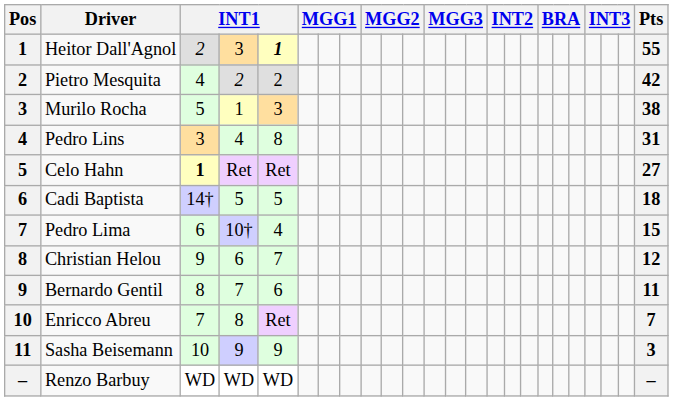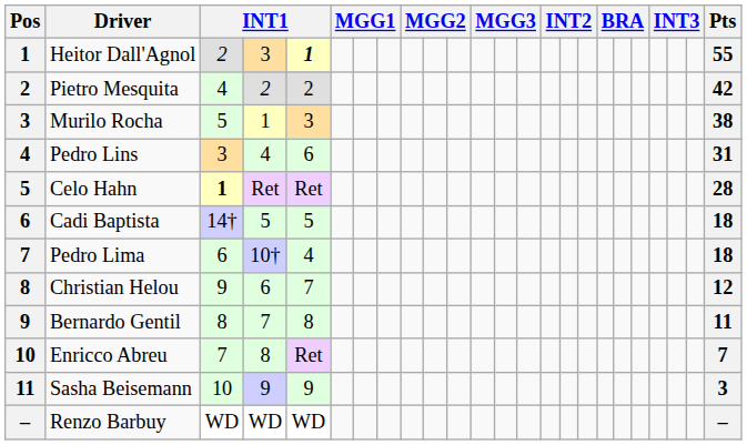 <table class="wikitable" style="font-size:85%; text-align:center">
 <tr>
 <th>Pos</th>
 <th>Driver</th>
 <th colspan=3><a href='#'>INT1</a></th>
 <th colspan=3><a href='#'>MGG1</a></th>
 <th colspan=3><a href='#'>MGG2</a></th>
 <th colspan=3><a href='#'>MGG3</a></th>
 <th colspan=3><a href='#'>INT2</a></th>
 <th colspan=3><a href='#'>BRA</a></th>
 <th colspan=3><a href='#'>INT3</a></th>
 <th>Pts</th>
 </tr>
 <tr>
 <th>1</th>
 <td style="text-align:left"> Heitor Dall'Agnol</td>
 <td style="background:#DFDFDF"><em>2</em></td>
 <td style="background:#FFDF9F">3</td>
 <td style="background:#FFFFBF"><strong><em>1</em></strong></td>
 <td></td>
 <td></td>
 <td></td>
 <td></td>
 <td></td>
 <td></td>
 <td></td>
 <td></td>
 <td></td>
 <td></td>
 <td></td>
 <td></td>
 <td></td>
 <td></td>
 <td></td>
 <td></td>
 <td></td>
 <td></td>
 <th>55</th>
 </tr>
 <tr>
 <th>2</th>
 <td style="text-align:left"> Pietro Mesquita</td>
 <td style="background:#DFFFDF">4</td>
 <td style="background:#DFDFDF"><em>2</em></td>
 <td style="background:#DFDFDF">2</td>
 <td></td>
 <td></td>
 <td></td>
 <td></td>
 <td></td>
 <td></td>
 <td></td>
 <td></td>
 <td></td>
 <td></td>
 <td></td>
 <td></td>
 <td></td>
 <td></td>
 <td></td>
 <td></td>
 <td></td>
 <td></td>
 <th>42</th>
 </tr>
 <tr>
 <th>3</th>
 <td style="text-align:left"> Murilo Rocha</td>
 <td style="background:#DFFFDF">5</td>
 <td style="background:#FFFFBF">1</td>
 <td style="background:#FFDF9F">3</td>
 <td></td>
 <td></td>
 <td></td>
 <td></td>
 <td></td>
 <td></td>
 <td></td>
 <td></td>
 <td></td>
 <td></td>
 <td></td>
 <td></td>
 <td></td>
 <td></td>
 <td></td>
 <td></td>
 <td></td>
 <td></td>
 <th>38</th>
 </tr>
 <tr>
 <th>4</th>
 <td style="text-align:left"> Pedro Lins</td>
 <td style="background:#FFDF9F">3</td>
 <td style="background:#DFFFDF">4</td>
-<td style="background:#DFFFDF">8</td>
+<td style="background:#DFFFDF">6</td>
 <td></td>
 <td></td>
 <td></td>
 <td></td>
 <td></td>
 <td></td>
 <td></td>
 <td></td>
 <td></td>
 <td></td>
 <td></td>
 <td></td>
 <td></td>
 <td></td>
 <td></td>
 <td></td>
 <td></td>
 <td></td>
 <th>31</th>
 </tr>
 <tr>
 <th>5</th>
 <td style="text-align:left"> Celo Hahn</td>
 <td style="background:#FFFFBF"><strong>1</strong></td>
 <td style="background:#EFCFFF">Ret</td>
 <td style="background:#EFCFFF">Ret</td>
 <td></td>
 <td></td>
 <td></td>
 <td></td>
 <td></td>
 <td></td>
 <td></td>
 <td></td>
 <td></td>
 <td></td>
 <td></td>
 <td></td>
 <td></td>
 <td></td>
 <td></td>
 <td></td>
 <td></td>
 <td></td>
-<th>27</th>
+<th>28</th>
 </tr>
 <tr>
 <th>6</th>
 <td style="text-align:left"> Cadi Baptista</td>
 <td style="background:#CFCFFF">14†</td>
 <td style="background:#DFFFDF">5</td>
 <td style="background:#DFFFDF">5</td>
 <td></td>
 <td></td>
 <td></td>
 <td></td>
 <td></td>
 <td></td>
 <td></td>
 <td></td>
 <td></td>
 <td></td>
 <td></td>
 <td></td>
 <td></td>
 <td></td>
 <td></td>
 <td></td>
 <td></td>
 <td></td>
 <th>18</th>
 </tr>
 <tr>
 <th>7</th>
 <td style="text-align:left"> Pedro Lima</td>
 <td style="background:#DFFFDF">6</td>
 <td style="background:#CFCFFF">10†</td>
 <td style="background:#DFFFDF">4</td>
 <td></td>
 <td></td>
 <td></td>
 <td></td>
 <td></td>
 <td></td>
 <td></td>
 <td></td>
 <td></td>
 <td></td>
 <td></td>
 <td></td>
 <td></td>
 <td></td>
 <td></td>
 <td></td>
 <td></td>
 <td></td>
-<th>15</th>
+<th>18</th>
 </tr>
 <tr>
 <th>8</th>
 <td style="text-align:left"> Christian Helou</td>
 <td style="background:#DFFFDF">9</td>
 <td style="background:#DFFFDF">6</td>
 <td style="background:#DFFFDF">7</td>
 <td></td>
 <td></td>
 <td></td>
 <td></td>
 <td></td>
 <td></td>
 <td></td>
 <td></td>
 <td></td>
 <td></td>
 <td></td>
 <td></td>
 <td></td>
 <td></td>
 <td></td>
 <td></td>
 <td></td>
 <td></td>
 <th>12</th>
 </tr>
 <tr>
 <th>9</th>
 <td style="text-align:left"> Bernardo Gentil</td>
 <td style="background:#DFFFDF">8</td>
 <td style="background:#DFFFDF">7</td>
-<td style="background:#DFFFDF">6</td>
+<td style="background:#DFFFDF">8</td>
 <td></td>
 <td></td>
 <td></td>
 <td></td>
 <td></td>
 <td></td>
 <td></td>
 <td></td>
 <td></td>
 <td></td>
 <td></td>
 <td></td>
 <td></td>
 <td></td>
 <td></td>
 <td></td>
 <td></td>
 <td></td>
 <th>11</th>
 </tr>
 <tr>
 <th>10</th>
 <td style="text-align:left"> Enricco Abreu</td>
 <td style="background:#DFFFDF">7</td>
 <td style="background:#DFFFDF">8</td>
 <td style="background:#EFCFFF">Ret</td>
 <td></td>
 <td></td>
 <td></td>
 <td></td>
 <td></td>
 <td></td>
 <td></td>
 <td></td>
 <td></td>
 <td></td>
 <td></td>
 <td></td>
 <td></td>
 <td></td>
 <td></td>
 <td></td>
 <td></td>
 <td></td>
 <th>7</th>
 </tr>
 <tr>
 <th>11</th>
 <td style="text-align:left" nowrap> Sasha Beisemann</td>
 <td style="background:#DFFFDF">10</td>
 <td style="background:#CFCFFF">9</td>
 <td style="background:#DFFFDF">9</td>
 <td></td>
 <td></td>
 <td></td>
 <td></td>
 <td></td>
 <td></td>
 <td></td>
 <td></td>
 <td></td>
 <td></td>
 <td></td>
 <td></td>
 <td></td>
 <td></td>
 <td></td>
 <td></td>
 <td></td>
 <td></td>
 <th>3</th>
 </tr>
 <tr>
 <th>–</th>
 <td style="text-align:left"> Renzo Barbuy</td>
 <td style="background:#FFFFFF">WD</td>
 <td style="background:#FFFFFF">WD</td>
 <td style="background:#FFFFFF">WD</td>
 <td></td>
 <td></td>
 <td></td>
 <td></td>
 <td></td>
 <td></td>
 <td></td>
 <td></td>
 <td></td>
 <td></td>
 <td></td>
 <td></td>
 <td></td>
 <td></td>
 <td></td>
 <td></td>
 <td></td>
 <td></td>
 <th>–</th>
 </tr>
 </table>
